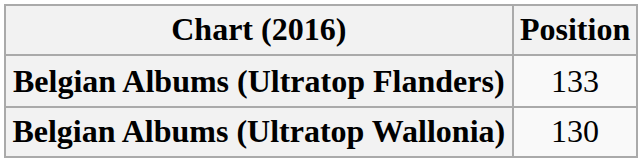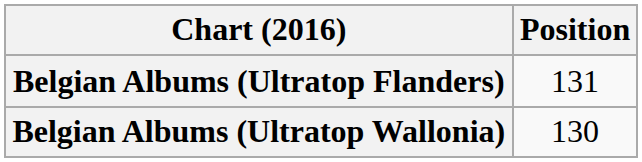 <table class="wikitable sortable plainrowheaders" style="text-align:center">
 <tr>
 <th scope="col">Chart (2016)</th>
 <th scope="col">Position</th>
 </tr>
 <tr>
 <th scope="row">Belgian Albums (Ultratop Flanders)</th>
-<td>133</td>
+<td>131</td>
 </tr>
 <tr>
 <th scope="row">Belgian Albums (Ultratop Wallonia)</th>
 <td>130</td>
 </tr>
 </table>
